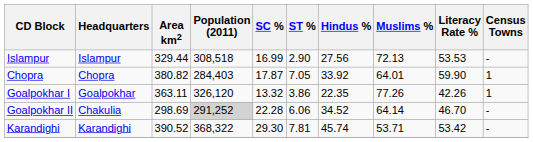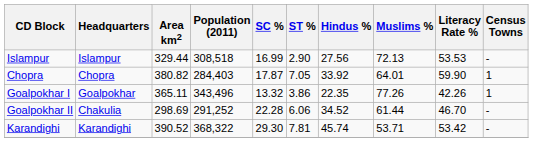 <table class="wikitable sortable">
 <tr>
 <th>CD Block</th>
 <th>Headquarters</th>
 <th><br>Area<br>km<sup>2</sup></th>
 <th>Population<br>(2011)</th>
 <th><a href='#'>SC</a> %</th>
 <th><a href='#'>ST</a> %</th>
 <th><a href='#'>Hindus</a> %</th>
 <th><a href='#'>Muslims</a> %</th>
 <th>Literacy<br> Rate %</th>
 <th>Census<br>Towns</th>
 </tr>
 <tr>
 <td><a href='#'>Islampur</a></td>
 <td><a href='#'>Islampur</a></td>
 <td>329.44</td>
 <td>308,518</td>
 <td>16.99</td>
 <td>2.90</td>
 <td>27.56</td>
 <td>72.13</td>
 <td>53.53</td>
 <td>-</td>
 </tr>
 <tr>
 <td><a href='#'>Chopra</a></td>
 <td><a href='#'>Chopra</a></td>
 <td>380.82</td>
 <td>284,403</td>
 <td>17.87</td>
 <td>7.05</td>
 <td>33.92</td>
 <td>64.01</td>
 <td>59.90</td>
 <td>1</td>
 </tr>
 <tr>
 <td><a href='#'>Goalpokhar I</a></td>
 <td><a href='#'>Goalpokhar</a></td>
-<td>363.11</td>
-<td>326,120</td>
+<td>365.11</td>
+<td>343,496</td>
 <td>13.32</td>
 <td>3.86</td>
 <td>22.35</td>
 <td>77.26</td>
 <td>42.26</td>
 <td>1</td>
 </tr>
 <tr>
 <td><a href='#'>Goalpokhar II</a></td>
 <td><a href='#'>Chakulia</a></td>
 <td>298.69</td>
-<td style="background: lightgrey;">291,252</td>
+<td>291,252</td>
 <td>22.28</td>
 <td>6.06</td>
 <td>34.52</td>
-<td>64.14</td>
+<td>61.44</td>
 <td>46.70</td>
 <td>-</td>
 </tr>
 <tr>
 <td><a href='#'>Karandighi</a></td>
 <td><a href='#'>Karandighi</a></td>
 <td>390.52</td>
 <td>368,322</td>
 <td>29.30</td>
 <td>7.81</td>
 <td>45.74</td>
 <td>53.71</td>
 <td>53.42</td>
 <td>-</td>
 </tr>
 <tr>
 </tr>
 </table>
